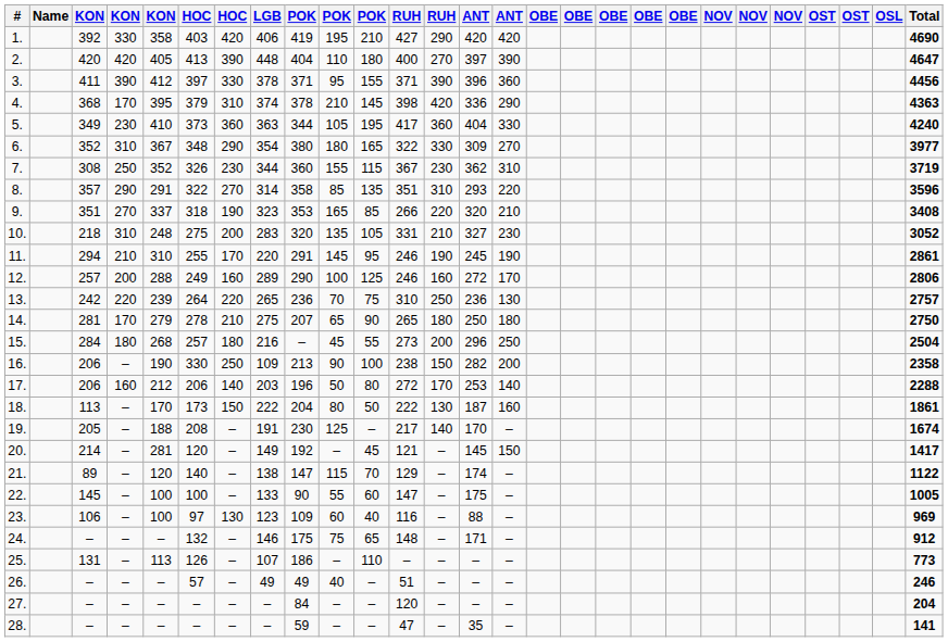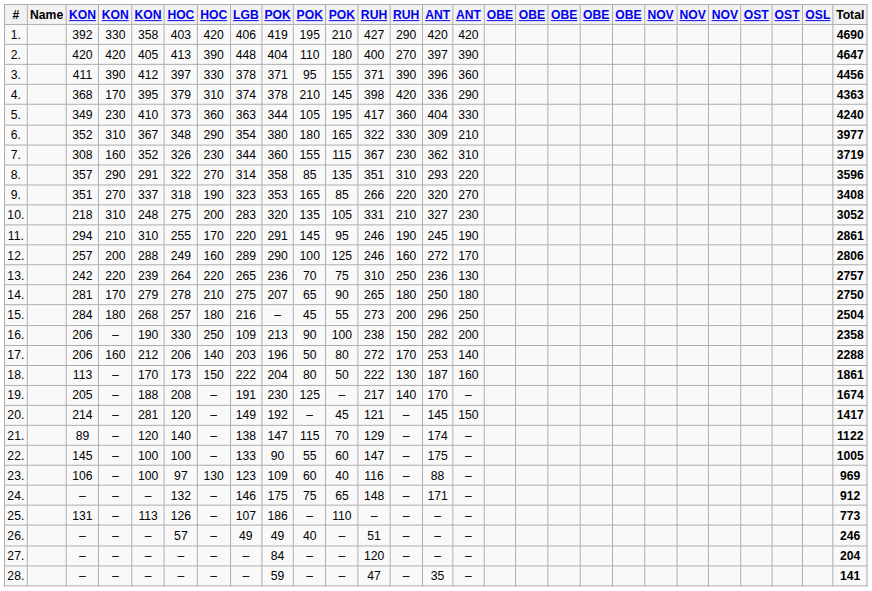 <table class="wikitable" style="text-align:center; font-size:80%;">
 <tr>
 <th>#</th>
 <th>Name</th>
 <th><a href='#'>KON</a><br></th>
 <th><a href='#'>KON</a><br></th>
 <th><a href='#'>KON</a><br></th>
 <th><a href='#'>HOC</a><br></th>
 <th><a href='#'>HOC</a><br></th>
 <th><a href='#'>LGB</a><br></th>
 <th><a href='#'>POK</a><br></th>
 <th><a href='#'>POK</a><br></th>
 <th><a href='#'>POK</a><br></th>
 <th><a href='#'>RUH</a><br></th>
 <th><a href='#'>RUH</a><br></th>
 <th><a href='#'>ANT</a><br></th>
 <th><a href='#'>ANT</a><br></th>
 <th><a href='#'>OBE</a><br></th>
 <th><a href='#'>OBE</a><br></th>
 <th><a href='#'>OBE</a><br></th>
 <th><a href='#'>OBE</a><br></th>
 <th><a href='#'>OBE</a><br></th>
 <th><a href='#'>NOV</a><br></th>
 <th><a href='#'>NOV</a><br></th>
 <th><a href='#'>NOV</a><br></th>
 <th><a href='#'>OST</a><br></th>
 <th><a href='#'>OST</a><br></th>
 <th><a href='#'>OSL</a><br></th>
 <th><strong>Total</strong></th>
 </tr>
 <tr>
 <td>1.</td>
 <td align="left"></td>
 <td>392</td>
 <td>330</td>
 <td>358</td>
 <td>403</td>
 <td>420</td>
 <td>406</td>
 <td>419</td>
 <td>195</td>
 <td>210</td>
 <td>427</td>
 <td>290</td>
 <td>420</td>
 <td>420</td>
 <td></td>
 <td></td>
 <td></td>
 <td></td>
 <td></td>
 <td></td>
 <td></td>
 <td></td>
 <td></td>
 <td></td>
 <td></td>
 <td><strong>4690</strong></td>
 </tr>
 <tr>
 <td>2.</td>
 <td align="left"></td>
 <td>420</td>
 <td>420</td>
 <td>405</td>
 <td>413</td>
 <td>390</td>
 <td>448</td>
 <td>404</td>
 <td>110</td>
 <td>180</td>
 <td>400</td>
 <td>270</td>
 <td>397</td>
 <td>390</td>
 <td></td>
 <td></td>
 <td></td>
 <td></td>
 <td></td>
 <td></td>
 <td></td>
 <td></td>
 <td></td>
 <td></td>
 <td></td>
 <td><strong>4647</strong></td>
 </tr>
 <tr>
 <td>3.</td>
 <td align="left"></td>
 <td>411</td>
 <td>390</td>
 <td>412</td>
 <td>397</td>
 <td>330</td>
 <td>378</td>
 <td>371</td>
 <td>95</td>
 <td>155</td>
 <td>371</td>
 <td>390</td>
 <td>396</td>
 <td>360</td>
 <td></td>
 <td></td>
 <td></td>
 <td></td>
 <td></td>
 <td></td>
 <td></td>
 <td></td>
 <td></td>
 <td></td>
 <td></td>
 <td><strong>4456</strong></td>
 </tr>
 <tr>
 <td>4.</td>
 <td align="left"></td>
 <td>368</td>
 <td>170</td>
 <td>395</td>
 <td>379</td>
 <td>310</td>
 <td>374</td>
 <td>378</td>
 <td>210</td>
 <td>145</td>
 <td>398</td>
 <td>420</td>
 <td>336</td>
 <td>290</td>
 <td></td>
 <td></td>
 <td></td>
 <td></td>
 <td></td>
 <td></td>
 <td></td>
 <td></td>
 <td></td>
 <td></td>
 <td></td>
 <td><strong>4363</strong></td>
 </tr>
 <tr>
 <td>5.</td>
 <td align="left"></td>
 <td>349</td>
 <td>230</td>
 <td>410</td>
 <td>373</td>
 <td>360</td>
 <td>363</td>
 <td>344</td>
 <td>105</td>
 <td>195</td>
 <td>417</td>
 <td>360</td>
 <td>404</td>
 <td>330</td>
 <td></td>
 <td></td>
 <td></td>
 <td></td>
 <td></td>
 <td></td>
 <td></td>
 <td></td>
 <td></td>
 <td></td>
 <td></td>
 <td><strong>4240</strong></td>
 </tr>
 <tr>
 <td>6.</td>
 <td align="left"></td>
 <td>352</td>
 <td>310</td>
 <td>367</td>
 <td>348</td>
 <td>290</td>
 <td>354</td>
 <td>380</td>
 <td>180</td>
 <td>165</td>
 <td>322</td>
 <td>330</td>
 <td>309</td>
-<td>270</td>
+<td>210</td>
 <td></td>
 <td></td>
 <td></td>
 <td></td>
 <td></td>
 <td></td>
 <td></td>
 <td></td>
 <td></td>
 <td></td>
 <td></td>
 <td><strong>3977</strong></td>
 </tr>
 <tr>
 <td>7.</td>
 <td align="left"></td>
 <td>308</td>
-<td>250</td>
+<td>160</td>
 <td>352</td>
 <td>326</td>
 <td>230</td>
 <td>344</td>
 <td>360</td>
 <td>155</td>
 <td>115</td>
 <td>367</td>
 <td>230</td>
 <td>362</td>
 <td>310</td>
 <td></td>
 <td></td>
 <td></td>
 <td></td>
 <td></td>
 <td></td>
 <td></td>
 <td></td>
 <td></td>
 <td></td>
 <td></td>
 <td><strong>3719</strong></td>
 </tr>
 <tr>
 <td>8.</td>
 <td align="left"></td>
 <td>357</td>
 <td>290</td>
 <td>291</td>
 <td>322</td>
 <td>270</td>
 <td>314</td>
 <td>358</td>
 <td>85</td>
 <td>135</td>
 <td>351</td>
 <td>310</td>
 <td>293</td>
 <td>220</td>
 <td></td>
 <td></td>
 <td></td>
 <td></td>
 <td></td>
 <td></td>
 <td></td>
 <td></td>
 <td></td>
 <td></td>
 <td></td>
 <td><strong>3596</strong></td>
 </tr>
 <tr>
 <td>9.</td>
 <td align="left"></td>
 <td>351</td>
 <td>270</td>
 <td>337</td>
 <td>318</td>
 <td>190</td>
 <td>323</td>
 <td>353</td>
 <td>165</td>
 <td>85</td>
 <td>266</td>
 <td>220</td>
 <td>320</td>
-<td>210</td>
+<td>270</td>
 <td></td>
 <td></td>
 <td></td>
 <td></td>
 <td></td>
 <td></td>
 <td></td>
 <td></td>
 <td></td>
 <td></td>
 <td></td>
 <td><strong>3408</strong></td>
 </tr>
 <tr>
 <td>10.</td>
 <td align="left"></td>
 <td>218</td>
 <td>310</td>
 <td>248</td>
 <td>275</td>
 <td>200</td>
 <td>283</td>
 <td>320</td>
 <td>135</td>
 <td>105</td>
 <td>331</td>
 <td>210</td>
 <td>327</td>
 <td>230</td>
 <td></td>
 <td></td>
 <td></td>
 <td></td>
 <td></td>
 <td></td>
 <td></td>
 <td></td>
 <td></td>
 <td></td>
 <td></td>
 <td><strong>3052</strong></td>
 </tr>
 <tr>
 <td>11.</td>
 <td align="left"></td>
 <td>294</td>
 <td>210</td>
 <td>310</td>
 <td>255</td>
 <td>170</td>
 <td>220</td>
 <td>291</td>
 <td>145</td>
 <td>95</td>
 <td>246</td>
 <td>190</td>
 <td>245</td>
 <td>190</td>
 <td></td>
 <td></td>
 <td></td>
 <td></td>
 <td></td>
 <td></td>
 <td></td>
 <td></td>
 <td></td>
 <td></td>
 <td></td>
 <td><strong>2861</strong></td>
 </tr>
 <tr>
 <td>12.</td>
 <td align="left"></td>
 <td>257</td>
 <td>200</td>
 <td>288</td>
 <td>249</td>
 <td>160</td>
 <td>289</td>
 <td>290</td>
 <td>100</td>
 <td>125</td>
 <td>246</td>
 <td>160</td>
 <td>272</td>
 <td>170</td>
 <td></td>
 <td></td>
 <td></td>
 <td></td>
 <td></td>
 <td></td>
 <td></td>
 <td></td>
 <td></td>
 <td></td>
 <td></td>
 <td><strong>2806</strong></td>
 </tr>
 <tr>
 <td>13.</td>
 <td align="left"></td>
 <td>242</td>
 <td>220</td>
 <td>239</td>
 <td>264</td>
 <td>220</td>
 <td>265</td>
 <td>236</td>
 <td>70</td>
 <td>75</td>
 <td>310</td>
 <td>250</td>
 <td>236</td>
 <td>130</td>
 <td></td>
 <td></td>
 <td></td>
 <td></td>
 <td></td>
 <td></td>
 <td></td>
 <td></td>
 <td></td>
 <td></td>
 <td></td>
 <td><strong>2757</strong></td>
 </tr>
 <tr>
 <td>14.</td>
 <td align="left"></td>
 <td>281</td>
 <td>170</td>
 <td>279</td>
 <td>278</td>
 <td>210</td>
 <td>275</td>
 <td>207</td>
 <td>65</td>
 <td>90</td>
 <td>265</td>
 <td>180</td>
 <td>250</td>
 <td>180</td>
 <td></td>
 <td></td>
 <td></td>
 <td></td>
 <td></td>
 <td></td>
 <td></td>
 <td></td>
 <td></td>
 <td></td>
 <td></td>
 <td><strong>2750</strong></td>
 </tr>
 <tr>
 <td>15.</td>
 <td align="left"></td>
 <td>284</td>
 <td>180</td>
 <td>268</td>
 <td>257</td>
 <td>180</td>
 <td>216</td>
 <td>–</td>
 <td>45</td>
 <td>55</td>
 <td>273</td>
 <td>200</td>
 <td>296</td>
 <td>250</td>
 <td></td>
 <td></td>
 <td></td>
 <td></td>
 <td></td>
 <td></td>
 <td></td>
 <td></td>
 <td></td>
 <td></td>
 <td></td>
 <td><strong>2504</strong></td>
 </tr>
 <tr>
 <td>16.</td>
 <td align="left"></td>
 <td>206</td>
 <td>–</td>
 <td>190</td>
 <td>330</td>
 <td>250</td>
 <td>109</td>
 <td>213</td>
 <td>90</td>
 <td>100</td>
 <td>238</td>
 <td>150</td>
 <td>282</td>
 <td>200</td>
 <td></td>
 <td></td>
 <td></td>
 <td></td>
 <td></td>
 <td></td>
 <td></td>
 <td></td>
 <td></td>
 <td></td>
 <td></td>
 <td><strong>2358</strong></td>
 </tr>
 <tr>
 <td>17.</td>
 <td align="left"></td>
 <td>206</td>
 <td>160</td>
 <td>212</td>
 <td>206</td>
 <td>140</td>
 <td>203</td>
 <td>196</td>
 <td>50</td>
 <td>80</td>
 <td>272</td>
 <td>170</td>
 <td>253</td>
 <td>140</td>
 <td></td>
 <td></td>
 <td></td>
 <td></td>
 <td></td>
 <td></td>
 <td></td>
 <td></td>
 <td></td>
 <td></td>
 <td></td>
 <td><strong>2288</strong></td>
 </tr>
 <tr>
 <td>18.</td>
 <td align="left"></td>
 <td>113</td>
 <td>–</td>
 <td>170</td>
 <td>173</td>
 <td>150</td>
 <td>222</td>
 <td>204</td>
 <td>80</td>
 <td>50</td>
 <td>222</td>
 <td>130</td>
 <td>187</td>
 <td>160</td>
 <td></td>
 <td></td>
 <td></td>
 <td></td>
 <td></td>
 <td></td>
 <td></td>
 <td></td>
 <td></td>
 <td></td>
 <td></td>
 <td><strong>1861</strong></td>
 </tr>
 <tr>
 <td>19.</td>
 <td align="left"></td>
 <td>205</td>
 <td>–</td>
 <td>188</td>
 <td>208</td>
 <td>–</td>
 <td>191</td>
 <td>230</td>
 <td>125</td>
 <td>–</td>
 <td>217</td>
 <td>140</td>
 <td>170</td>
 <td>–</td>
 <td></td>
 <td></td>
 <td></td>
 <td></td>
 <td></td>
 <td></td>
 <td></td>
 <td></td>
 <td></td>
 <td></td>
 <td></td>
 <td><strong>1674</strong></td>
 </tr>
 <tr>
 <td>20.</td>
 <td align="left"></td>
 <td>214</td>
 <td>–</td>
 <td>281</td>
 <td>120</td>
 <td>–</td>
 <td>149</td>
 <td>192</td>
 <td>–</td>
 <td>45</td>
 <td>121</td>
 <td>–</td>
 <td>145</td>
 <td>150</td>
 <td></td>
 <td></td>
 <td></td>
 <td></td>
 <td></td>
 <td></td>
 <td></td>
 <td></td>
 <td></td>
 <td></td>
 <td></td>
 <td><strong>1417</strong></td>
 </tr>
 <tr>
 <td>21.</td>
 <td align="left"></td>
 <td>89</td>
 <td>–</td>
 <td>120</td>
 <td>140</td>
 <td>–</td>
 <td>138</td>
 <td>147</td>
 <td>115</td>
 <td>70</td>
 <td>129</td>
 <td>–</td>
 <td>174</td>
 <td>–</td>
 <td></td>
 <td></td>
 <td></td>
 <td></td>
 <td></td>
 <td></td>
 <td></td>
 <td></td>
 <td></td>
 <td></td>
 <td></td>
 <td><strong>1122</strong></td>
 </tr>
 <tr>
 <td>22.</td>
 <td align="left"></td>
 <td>145</td>
 <td>–</td>
 <td>100</td>
 <td>100</td>
 <td>–</td>
 <td>133</td>
 <td>90</td>
 <td>55</td>
 <td>60</td>
 <td>147</td>
 <td>–</td>
 <td>175</td>
 <td>–</td>
 <td></td>
 <td></td>
 <td></td>
 <td></td>
 <td></td>
 <td></td>
 <td></td>
 <td></td>
 <td></td>
 <td></td>
 <td></td>
 <td><strong>1005</strong></td>
 </tr>
 <tr>
 <td>23.</td>
 <td align="left"></td>
 <td>106</td>
 <td>–</td>
 <td>100</td>
 <td>97</td>
 <td>130</td>
 <td>123</td>
 <td>109</td>
 <td>60</td>
 <td>40</td>
 <td>116</td>
 <td>–</td>
 <td>88</td>
 <td>–</td>
 <td></td>
 <td></td>
 <td></td>
 <td></td>
 <td></td>
 <td></td>
 <td></td>
 <td></td>
 <td></td>
 <td></td>
 <td></td>
 <td><strong>969</strong></td>
 </tr>
 <tr>
 <td>24.</td>
 <td align="left"></td>
 <td>–</td>
 <td>–</td>
 <td>–</td>
 <td>132</td>
 <td>–</td>
 <td>146</td>
 <td>175</td>
 <td>75</td>
 <td>65</td>
 <td>148</td>
 <td>–</td>
 <td>171</td>
 <td>–</td>
 <td></td>
 <td></td>
 <td></td>
 <td></td>
 <td></td>
 <td></td>
 <td></td>
 <td></td>
 <td></td>
 <td></td>
 <td></td>
 <td><strong>912</strong></td>
 </tr>
 <tr>
 <td>25.</td>
 <td align="left"></td>
 <td>131</td>
 <td>–</td>
 <td>113</td>
 <td>126</td>
 <td>–</td>
 <td>107</td>
 <td>186</td>
 <td>–</td>
 <td>110</td>
 <td>–</td>
 <td>–</td>
 <td>–</td>
 <td>–</td>
 <td></td>
 <td></td>
 <td></td>
 <td></td>
 <td></td>
 <td></td>
 <td></td>
 <td></td>
 <td></td>
 <td></td>
 <td></td>
 <td><strong>773</strong></td>
 </tr>
 <tr>
 <td>26.</td>
 <td align="left"></td>
 <td>–</td>
 <td>–</td>
 <td>–</td>
 <td>57</td>
 <td>–</td>
 <td>49</td>
 <td>49</td>
 <td>40</td>
 <td>–</td>
 <td>51</td>
 <td>–</td>
 <td>–</td>
 <td>–</td>
 <td></td>
 <td></td>
 <td></td>
 <td></td>
 <td></td>
 <td></td>
 <td></td>
 <td></td>
 <td></td>
 <td></td>
 <td></td>
 <td><strong>246</strong></td>
 </tr>
 <tr>
 <td>27.</td>
 <td align="left"></td>
 <td>–</td>
 <td>–</td>
 <td>–</td>
 <td>–</td>
 <td>–</td>
 <td>–</td>
 <td>84</td>
 <td>–</td>
 <td>–</td>
 <td>120</td>
 <td>–</td>
 <td>–</td>
 <td>–</td>
 <td></td>
 <td></td>
 <td></td>
 <td></td>
 <td></td>
 <td></td>
 <td></td>
 <td></td>
 <td></td>
 <td></td>
 <td></td>
 <td><strong>204</strong></td>
 </tr>
 <tr>
 <td>28.</td>
 <td align="left"></td>
 <td>–</td>
 <td>–</td>
 <td>–</td>
 <td>–</td>
 <td>–</td>
 <td>–</td>
 <td>59</td>
 <td>–</td>
 <td>–</td>
 <td>47</td>
 <td>–</td>
 <td>35</td>
 <td>–</td>
 <td></td>
 <td></td>
 <td></td>
 <td></td>
 <td></td>
 <td></td>
 <td></td>
 <td></td>
 <td></td>
 <td></td>
 <td></td>
 <td><strong>141</strong></td>
 </tr>
 </table>
